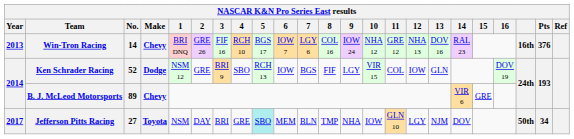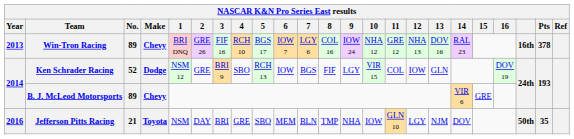 <table class="wikitable" style="text-align:center; font-size:75%">
 <tr>
 <th colspan=45><a href='#'>NASCAR K&N Pro Series East</a> results</th>
 </tr>
 <tr>
 <th>Year</th>
 <th>Team</th>
 <th>No.</th>
 <th>Make</th>
 <th>1</th>
 <th>2</th>
 <th>3</th>
 <th>4</th>
 <th>5</th>
 <th>6</th>
 <th>7</th>
 <th>8</th>
 <th>9</th>
 <th>10</th>
 <th>11</th>
 <th>12</th>
 <th>13</th>
 <th>14</th>
 <th>15</th>
 <th>16</th>
 <th></th>
 <th>Pts</th>
 <th>Ref</th>
 </tr>
 <tr>
 <th><a href='#'>2013</a></th>
 <th><a href='#'>Win-Tron Racing</a></th>
-<th>14</th>
+<th>89</th>
 <th><a href='#'>Chevy</a></th>
 <td style="background:#FFCFCF;"><a href='#'>BRI</a><br><small>DNQ</small></td>
 <td style="background:#EFCFFF;"><a href='#'>GRE</a><br><small>26</small></td>
 <td style="background:#DFFFDF;"><a href='#'>FIF</a><br><small>16</small></td>
 <td style="background:#FFDF9F;"><a href='#'>RCH</a><br><small>10</small></td>
 <td style="background:#DFFFDF;"><a href='#'>BGS</a><br><small>17</small></td>
 <td style="background:#FFDF9F;"><a href='#'>IOW</a><br><small>7</small></td>
 <td style="background:#FFDF9F;"><a href='#'>LGY</a><br><small>6</small></td>
 <td style="background:#DFFFDF;"><a href='#'>COL</a><br><small>16</small></td>
 <td style="background:#EFCFFF;"><a href='#'>IOW</a><br><small>24</small></td>
 <td style="background:#DFFFDF;"><a href='#'>NHA</a><br><small>12</small></td>
 <td style="background:#DFFFDF;"><a href='#'>GRE</a><br><small>12</small></td>
 <td style="background:#DFFFDF;"><a href='#'>NHA</a><br><small>13</small></td>
 <td style="background:#DFFFDF;"><a href='#'>DOV</a><br><small>16</small></td>
 <td style="background:#EFCFFF;"><a href='#'>RAL</a><br><small>23</small></td>
 <td colspan=2></td>
 <th>16th</th>
-<th>376</th>
+<th>378</th>
 <th></th>
 </tr>
 <tr>
 <th rowspan=2><a href='#'>2014</a></th>
 <th><a href='#'>Ken Schrader Racing</a></th>
 <th>52</th>
 <th><a href='#'>Dodge</a></th>
 <td style="background:#DFFFDF;"><a href='#'>NSM</a><br><small>12</small></td>
 <td><a href='#'>GRE</a></td>
 <td style="background:#FFDF9F;"><a href='#'>BRI</a><br><small>9</small></td>
 <td><a href='#'>SBO</a></td>
 <td style="background:#DFFFDF;"><a href='#'>RCH</a><br><small>13</small></td>
 <td><a href='#'>IOW</a></td>
 <td><a href='#'>BGS</a></td>
 <td><a href='#'>FIF</a></td>
 <td><a href='#'>LGY</a></td>
 <td style="background:#DFFFDF;"><a href='#'>VIR</a><br><small>15</small></td>
 <td><a href='#'>COL</a></td>
 <td><a href='#'>IOW</a></td>
 <td><a href='#'>GLN</a></td>
 <td colspan=2></td>
 <td style="background:#DFFFDF;"><a href='#'>DOV</a><br><small>19</small></td>
 <th rowspan=2>24th</th>
 <th rowspan=2>193</th>
 <th rowspan=2></th>
 </tr>
 <tr>
 <th><a href='#'>B. J. McLeod Motorsports</a></th>
 <th>89</th>
 <th><a href='#'>Chevy</a></th>
 <td colspan=13></td>
 <td style="background:#FFDF9F;"><a href='#'>VIR</a><br><small>6</small></td>
 <td><a href='#'>GRE</a></td>
 <td></td>
 </tr>
 <tr>
-<th><a href='#'>2017</a></th>
+<th><a href='#'>2016</a></th>
 <th><a href='#'>Jefferson Pitts Racing</a></th>
-<th>27</th>
+<th>21</th>
 <th><a href='#'>Toyota</a></th>
 <td><a href='#'>NSM</a></td>
 <td><a href='#'>DAY</a></td>
 <td><a href='#'>BRI</a></td>
 <td><a href='#'>GRE</a></td>
-<td style="background: paleturquoise;"><a href='#'>SBO</a></td>
+<td><a href='#'>SBO</a></td>
 <td><a href='#'>MEM</a></td>
 <td><a href='#'>BLN</a></td>
 <td><a href='#'>TMP</a></td>
 <td><a href='#'>NHA</a></td>
 <td><a href='#'>IOW</a></td>
 <td style="background:#FFDF9F;"><a href='#'>GLN</a><br><small>10</small></td>
 <td><a href='#'>LGY</a></td>
 <td><a href='#'>NJM</a></td>
 <td><a href='#'>DOV</a></td>
 <td colspan=2></td>
 <th>50th</th>
-<th>34</th>
+<th>35</th>
 <th></th>
 </tr>
 </table>
